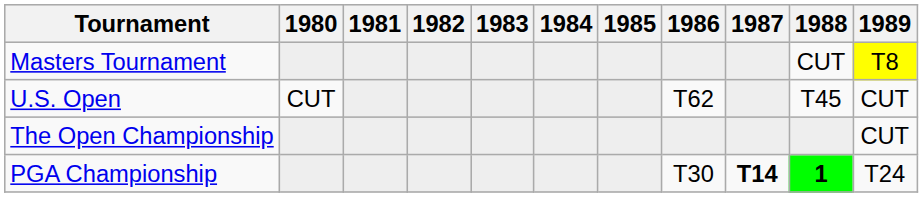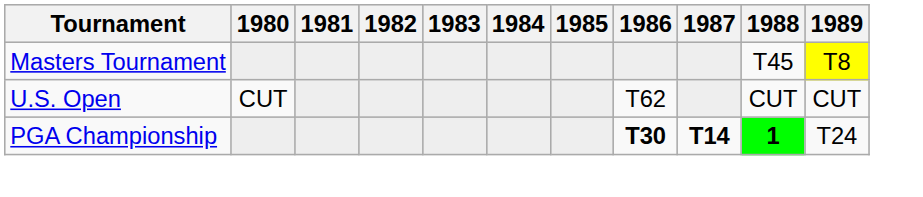 <table class="wikitable" style="font-size:95%;text-align:center;">
 <tr>
 <th>Tournament</th>
 <th>1980</th>
 <th>1981</th>
 <th>1982</th>
 <th>1983</th>
 <th>1984</th>
 <th>1985</th>
 <th>1986</th>
 <th>1987</th>
 <th>1988</th>
 <th>1989</th>
 </tr>
 <tr>
 <td align=left><a href='#'>Masters Tournament</a></td>
 <td style="background:#eeeeee;"></td>
 <td style="background:#eeeeee;"></td>
 <td style="background:#eeeeee;"></td>
 <td style="background:#eeeeee;"></td>
 <td style="background:#eeeeee;"></td>
 <td style="background:#eeeeee;"></td>
 <td style="background:#eeeeee;"></td>
 <td style="background:#eeeeee;"></td>
-<td>CUT</td>
+<td>T45</td>
 <td style="background:yellow;">T8</td>
 </tr>
 <tr>
 <td align=left><a href='#'>U.S. Open</a></td>
 <td>CUT</td>
 <td style="background:#eeeeee;"></td>
 <td style="background:#eeeeee;"></td>
 <td style="background:#eeeeee;"></td>
 <td style="background:#eeeeee;"></td>
 <td style="background:#eeeeee;"></td>
 <td>T62</td>
 <td style="background:#eeeeee;"></td>
-<td>T45</td>
 <td>CUT</td>
-</tr>
-<tr>
-<td align=left><a href='#'>The Open Championship</a></td>
-<td style="background:#eeeeee;"></td>
-<td style="background:#eeeeee;"></td>
-<td style="background:#eeeeee;"></td>
-<td style="background:#eeeeee;"></td>
-<td style="background:#eeeeee;"></td>
-<td style="background:#eeeeee;"></td>
-<td style="background:#eeeeee;"></td>
-<td style="background:#eeeeee;"></td>
-<td style="background:#eeeeee;"></td>
 <td>CUT</td>
 </tr>
 <tr>
 <td align=left><a href='#'>PGA Championship</a></td>
 <td style="background:#eeeeee;"></td>
 <td style="background:#eeeeee;"></td>
 <td style="background:#eeeeee;"></td>
 <td style="background:#eeeeee;"></td>
 <td style="background:#eeeeee;"></td>
 <td style="background:#eeeeee;"></td>
-<td>T30</td>
+<td><strong>T30</strong></td>
 <td><strong>T14</strong></td>
 <td style="background:lime;"><strong>1</strong></td>
 <td>T24</td>
 </tr>
 </table>
